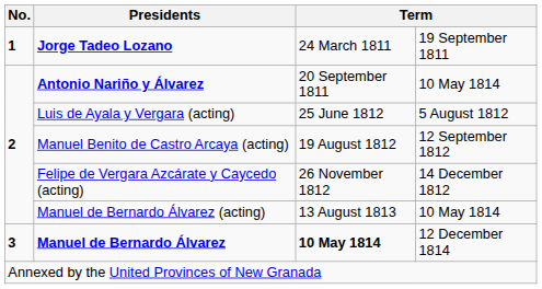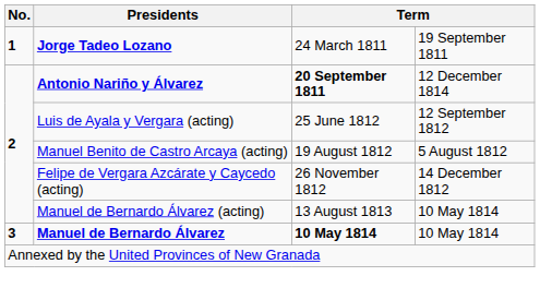 <table class="wikitable">
 <tr>
 <th>No.</th>
 <th>Presidents</th>
 <th colspan="2">Term</th>
 </tr>
 <tr>
 <td><strong>1</strong></td>
 <td><strong><a href='#'>Jorge Tadeo Lozano</a></strong></td>
 <td>24 March 1811</td>
 <td>19 September 1811</td>
 </tr>
 <tr>
 <td rowspan="5"><strong>2</strong></td>
 <td><strong><a href='#'>Antonio Nariño y Álvarez</a></strong></td>
-<td>20 September 1811</td>
-<td>10 May 1814</td>
+<td><strong>20 September 1811</strong></td>
+<td>12 December 1814</td>
 </tr>
 <tr>
 <td><a href='#'>Luis de Ayala y Vergara</a> (acting)</td>
 <td>25 June 1812</td>
-<td>5 August 1812</td>
+<td>12 September 1812</td>
 </tr>
 <tr>
 <td><a href='#'>Manuel Benito de Castro Arcaya</a> (acting)</td>
 <td>19 August 1812</td>
-<td>12 September 1812</td>
+<td>5 August 1812</td>
 </tr>
 <tr>
 <td><a href='#'>Felipe de Vergara Azcárate y Caycedo</a> (acting)</td>
 <td>26 November 1812</td>
 <td>14 December 1812</td>
 </tr>
 <tr>
 <td><a href='#'>Manuel de Bernardo Álvarez</a> (acting)</td>
 <td>13 August 1813</td>
 <td>10 May 1814</td>
 </tr>
 <tr>
 <td><strong>3</strong></td>
 <td><strong><a href='#'>Manuel de Bernardo Álvarez</a></strong></td>
 <td><strong>10 May 1814</strong></td>
-<td>12 December 1814</td>
+<td>10 May 1814</td>
 </tr>
 <tr>
 <td colspan="4">Annexed by the <a href='#'>United Provinces of New Granada</a></td>
 </tr>
 </table>
